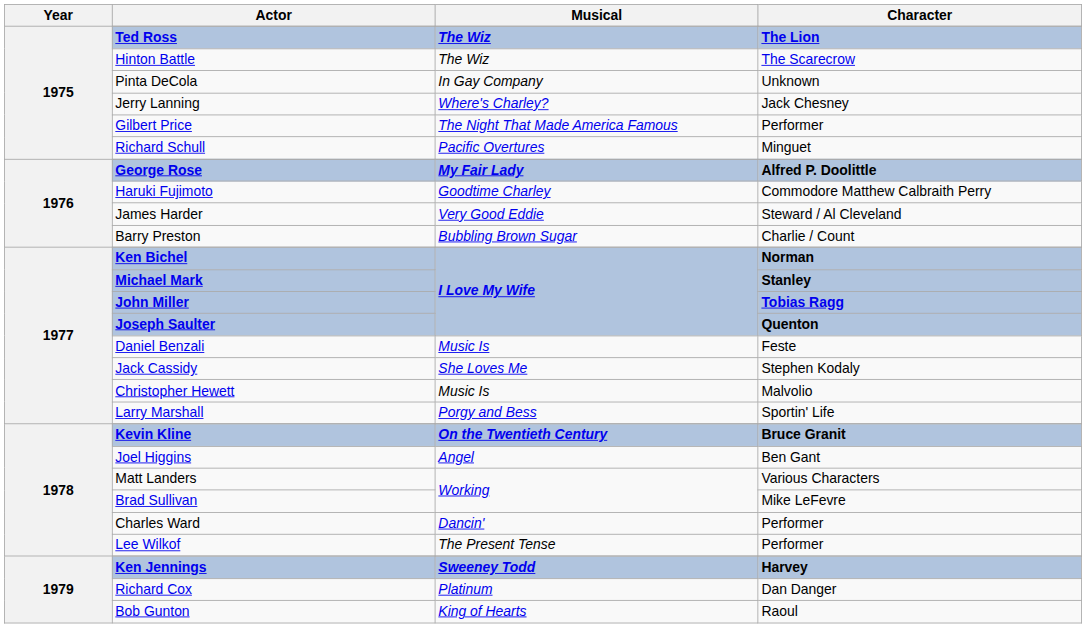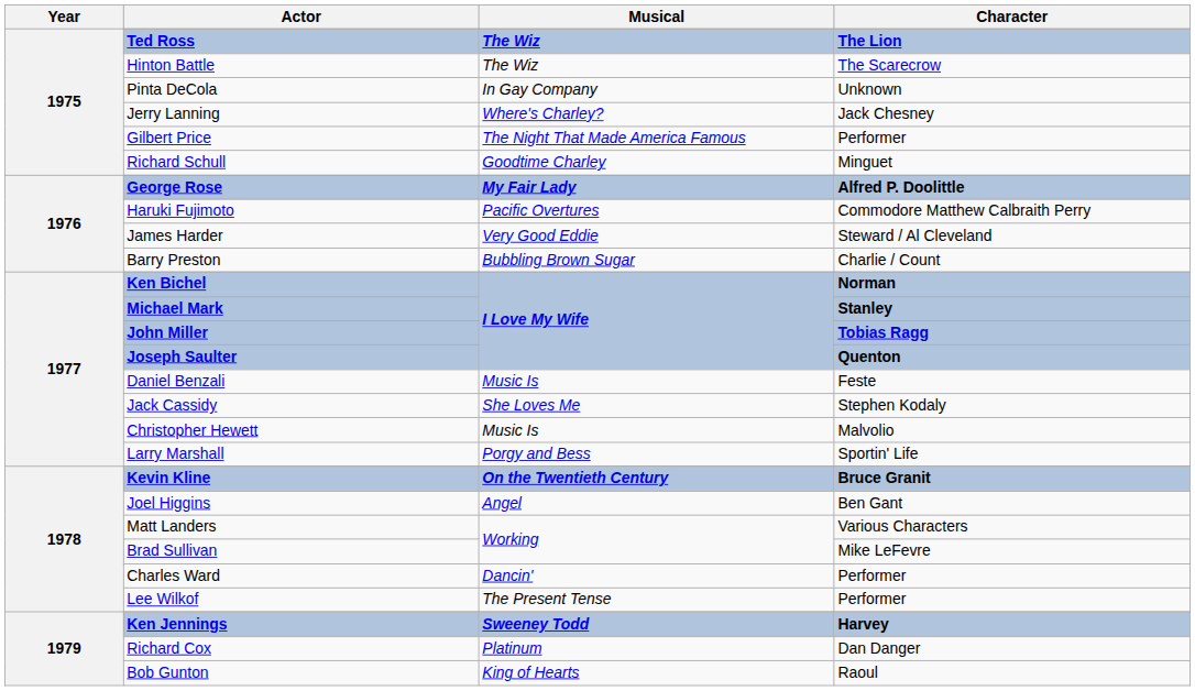 <table class="wikitable" style="width:98%;">
 <tr style="background:#bebebe;">
 <th style="width:10%;">Year</th>
 <th style="width:30%;">Actor</th>
 <th style="width:30%;">Musical</th>
 <th style="width:30%;">Character</th>
 </tr>
 <tr>
 <th rowspan="7">1975</th>
 </tr>
 <tr style="background:#B0C4DE">
 <td><strong><a href='#'>Ted Ross</a></strong></td>
 <td><strong><em><a href='#'>The Wiz</a></em></strong></td>
 <td><strong><a href='#'>The Lion</a> </strong></td>
 </tr>
 <tr>
 <td><a href='#'>Hinton Battle</a></td>
 <td><em>The Wiz</em></td>
 <td><a href='#'>The Scarecrow</a></td>
 </tr>
 <tr>
 <td>Pinta DeCola</td>
 <td><em>In Gay Company</em></td>
 <td>Unknown</td>
 </tr>
 <tr>
 <td>Jerry Lanning</td>
 <td><em><a href='#'>Where's Charley?</a></em></td>
 <td>Jack Chesney</td>
 </tr>
 <tr>
 <td><a href='#'>Gilbert Price</a></td>
 <td><em><a href='#'>The Night That Made America Famous</a></em></td>
 <td>Performer</td>
 </tr>
 <tr>
 <td><a href='#'>Richard Schull</a></td>
-<td><em><a href='#'>Pacific Overtures</a></em></td>
+<td><em><a href='#'>Goodtime Charley</a></em></td>
 <td>Minguet</td>
 </tr>
 <tr>
 <th rowspan="5">1976</th>
 </tr>
 <tr style="background:#B0C4DE">
 <td><strong><a href='#'>George Rose</a></strong></td>
 <td><strong><em><a href='#'>My Fair Lady</a></em></strong></td>
 <td><strong>Alfred P. Doolittle</strong></td>
 </tr>
 <tr>
 <td><a href='#'>Haruki Fujimoto</a></td>
-<td><em><a href='#'>Goodtime Charley</a></em></td>
+<td><em><a href='#'>Pacific Overtures</a></em></td>
 <td>Commodore Matthew Calbraith Perry</td>
 </tr>
 <tr>
 <td>James Harder</td>
 <td><em><a href='#'>Very Good Eddie</a></em></td>
 <td>Steward / Al Cleveland</td>
 </tr>
 <tr>
 <td>Barry Preston</td>
 <td><em><a href='#'>Bubbling Brown Sugar</a></em></td>
 <td>Charlie / Count</td>
 </tr>
 <tr>
 <th rowspan="9">1977</th>
 </tr>
 <tr style="background:#B0C4DE">
 <td><strong><a href='#'>Ken Bichel</a></strong></td>
 <td rowspan="4"><strong><em><a href='#'>I Love My Wife</a></em></strong></td>
 <td><strong>Norman</strong></td>
 </tr>
 <tr style="background:#B0C4DE">
 <td><strong><a href='#'>Michael Mark</a></strong></td>
 <td><strong>Stanley</strong></td>
 </tr>
 <tr style="background:#B0C4DE">
 <td><strong><a href='#'>John Miller</a></strong></td>
 <td><strong><a href='#'>Tobias Ragg</a></strong></td>
 </tr>
 <tr style="background:#B0C4DE">
 <td><strong><a href='#'>Joseph Saulter</a></strong></td>
 <td><strong>Quenton</strong></td>
 </tr>
 <tr>
 <td><a href='#'>Daniel Benzali</a></td>
 <td><em><a href='#'>Music Is</a></em></td>
 <td>Feste</td>
 </tr>
 <tr>
 <td><a href='#'>Jack Cassidy</a></td>
 <td><em><a href='#'>She Loves Me</a></em></td>
 <td>Stephen Kodaly</td>
 </tr>
 <tr>
 <td><a href='#'>Christopher Hewett</a></td>
 <td><em>Music Is</em></td>
 <td>Malvolio</td>
 </tr>
 <tr>
 <td><a href='#'>Larry Marshall</a></td>
 <td><em><a href='#'>Porgy and Bess</a></em></td>
 <td>Sportin' Life</td>
 </tr>
 <tr>
 <th rowspan="7">1978</th>
 </tr>
 <tr style="background:#B0C4DE">
 <td><strong><a href='#'>Kevin Kline</a></strong></td>
 <td><strong><em><a href='#'>On the Twentieth Century</a></em></strong></td>
 <td><strong>Bruce Granit </strong></td>
 </tr>
 <tr>
 <td><a href='#'>Joel Higgins</a></td>
 <td><em><a href='#'>Angel</a></em></td>
 <td>Ben Gant</td>
 </tr>
 <tr>
 <td>Matt Landers</td>
 <td rowspan="2"><em><a href='#'>Working</a></em></td>
 <td>Various Characters</td>
 </tr>
 <tr>
 <td><a href='#'>Brad Sullivan</a></td>
 <td>Mike LeFevre</td>
 </tr>
 <tr>
 <td>Charles Ward</td>
 <td><em><a href='#'>Dancin'</a></em></td>
 <td>Performer</td>
 </tr>
 <tr>
 <td><a href='#'>Lee Wilkof</a></td>
 <td><em>The Present Tense</em></td>
 <td>Performer</td>
 </tr>
 <tr>
 <th rowspan="4">1979</th>
 </tr>
 <tr style="background:#B0C4DE">
 <td><strong><a href='#'>Ken Jennings</a></strong></td>
 <td><strong><em><a href='#'>Sweeney Todd</a></em></strong></td>
 <td><strong>Harvey</strong></td>
 </tr>
 <tr>
 <td><a href='#'>Richard Cox</a></td>
 <td><em><a href='#'>Platinum</a></em></td>
 <td>Dan Danger</td>
 </tr>
 <tr>
 <td><a href='#'>Bob Gunton</a></td>
 <td><em><a href='#'>King of Hearts</a></em></td>
 <td>Raoul</td>
 </tr>
 </table>
